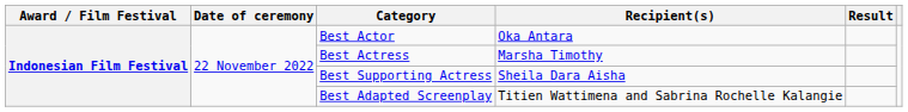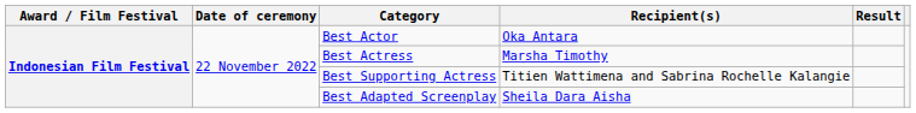 <table class="wikitable sortable plainrowheaders">
 <tr>
 <th scope="col">Award / Film Festival</th>
 <th scope="col">Date of ceremony</th>
 <th scope="col">Category</th>
 <th scope="col">Recipient(s)</th>
 <th scope="col">Result</th>
 <th scope="col" class="unsortable"></th>
 </tr>
 <tr>
 <th scope="row" rowspan="4"><a href='#'>Indonesian Film Festival</a></th>
 <td rowspan="4"><a href='#'>22 November 2022</a></td>
 <td><a href='#'>Best Actor</a></td>
 <td><a href='#'>Oka Antara</a></td>
 <td></td>
 <td rowspan="4" align="center"></td>
 </tr>
 <tr>
 <td><a href='#'>Best Actress</a></td>
 <td><a href='#'>Marsha Timothy</a></td>
 <td></td>
 </tr>
 <tr>
 <td><a href='#'>Best Supporting Actress</a></td>
-<td><a href='#'>Sheila Dara Aisha</a></td>
+<td>Titien Wattimena and Sabrina Rochelle Kalangie</td>
 <td></td>
 </tr>
 <tr>
 <td><a href='#'>Best Adapted Screenplay</a></td>
-<td>Titien Wattimena and Sabrina Rochelle Kalangie</td>
+<td><a href='#'>Sheila Dara Aisha</a></td>
 <td></td>
 </tr>
 </table>
